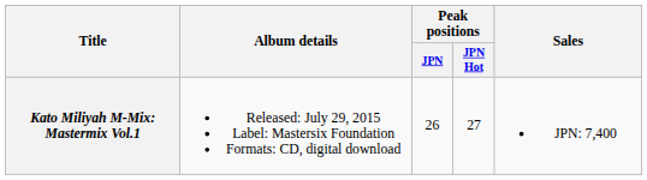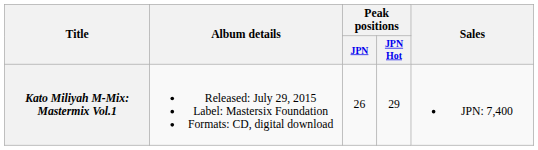 <table class="wikitable plainrowheaders" style="text-align:center;">
 <tr>
 <th style="width:12em;" rowspan="2">Title</th>
 <th style="width:16em;" rowspan="2">Album details</th>
 <th colspan="2">Peak positions</th>
 <th style="width:10em;" rowspan="2">Sales</th>
 </tr>
 <tr>
 <th style="width:2.5em;"><small><a href='#'>JPN</a></small><br></th>
 <th style="width:3em;font-size:85%"><a href='#'>JPN<br>Hot</a><br></th>
 </tr>
 <tr>
 <th scope="row"><em>Kato Miliyah M-Mix: Mastermix Vol.1</em></th>
 <td><br><ul><li>Released: July 29, 2015</li><li>Label: Mastersix Foundation</li><li>Formats: CD, digital download</li></ul></td>
 <td>26</td>
-<td>27</td>
+<td>29</td>
 <td><br><ul><li>JPN: 7,400</li></ul></td>
 </tr>
 </table>
